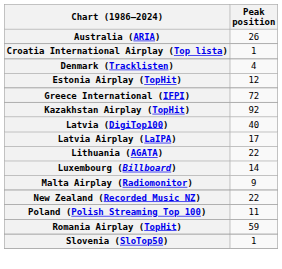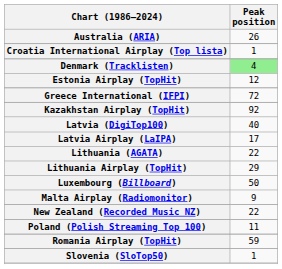 <table class="wikitable sortable plainrowheaders" style="text-align:center">
 <tr>
 <th scope="col">Chart (1986–2024)</th>
 <th scope="col">Peak<br>position</th>
 </tr>
 <tr>
 <th scope="row">Australia (<a href='#'>ARIA</a>)</th>
 <td>26</td>
 </tr>
 <tr>
 </tr>
 <tr>
 </tr>
 <tr>
 </tr>
 <tr>
 </tr>
 <tr>
 <th scope="row">Croatia International Airplay (<a href='#'>Top lista</a>)</th>
 <td>1</td>
 </tr>
 <tr>
 </tr>
 <tr>
 <th scope="row">Denmark (<a href='#'>Tracklisten</a>)</th>
-<td>4</td>
+<td style="background: lightgreen;">4</td>
 </tr>
 <tr>
 <th scope="row">Estonia Airplay (<a href='#'>TopHit</a>)</th>
 <td>12</td>
 </tr>
 <tr>
 </tr>
 <tr>
 </tr>
 <tr>
 </tr>
 <tr>
 <th scope="row">Greece International (<a href='#'>IFPI</a>)</th>
 <td>72</td>
 </tr>
 <tr>
 </tr>
 <tr>
 </tr>
 <tr>
 </tr>
 <tr>
 </tr>
 <tr>
 <th scope="row">Kazakhstan Airplay (<a href='#'>TopHit</a>)</th>
 <td>92</td>
 </tr>
 <tr>
 <th scope="row">Latvia (<a href='#'>DigiTop100</a>)</th>
 <td>40</td>
 </tr>
 <tr>
 <th scope="row">Latvia Airplay (<a href='#'>LaIPA</a>)</th>
 <td>17</td>
 </tr>
 <tr>
 <th scope="row">Lithuania (<a href='#'>AGATA</a>)</th>
 <td>22</td>
 </tr>
 <tr>
+<th scope="row">Lithuania Airplay (<a href='#'>TopHit</a>)</th>
+<td>29</td>
+</tr>
+<tr>
 <th scope="row">Luxembourg (<em><a href='#'>Billboard</a></em>)</th>
-<td>14</td>
+<td>50</td>
 </tr>
 <tr>
 <th scope="row">Malta Airplay (<a href='#'>Radiomonitor</a>)</th>
 <td>9</td>
 </tr>
 <tr>
 </tr>
 <tr>
 <th scope="row">New Zealand (<a href='#'>Recorded Music NZ</a>)</th>
 <td>22</td>
 </tr>
 <tr>
 </tr>
 <tr>
 </tr>
 <tr>
 <th scope="row">Poland (<a href='#'>Polish Streaming Top 100</a>)</th>
 <td>11</td>
 </tr>
 <tr>
 </tr>
 <tr>
 <th scope="row">Romania Airplay (<a href='#'>TopHit</a>)</th>
 <td>59</td>
 </tr>
 <tr>
 </tr>
 <tr>
 </tr>
 <tr>
 </tr>
 <tr>
 <th scope="row">Slovenia (<a href='#'>SloTop50</a>)</th>
 <td>1</td>
 </tr>
 <tr>
 </tr>
 <tr>
 </tr>
 <tr>
 </tr>
 <tr>
 </tr>
 </table>
